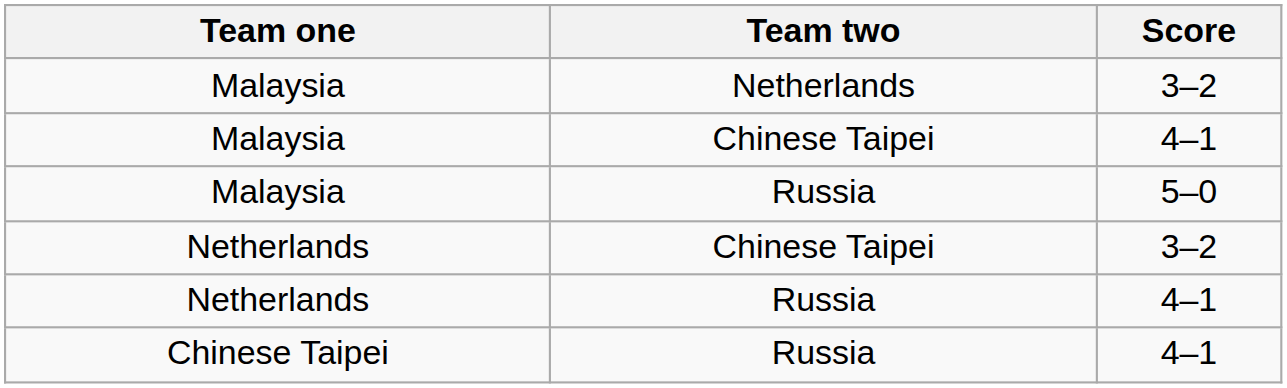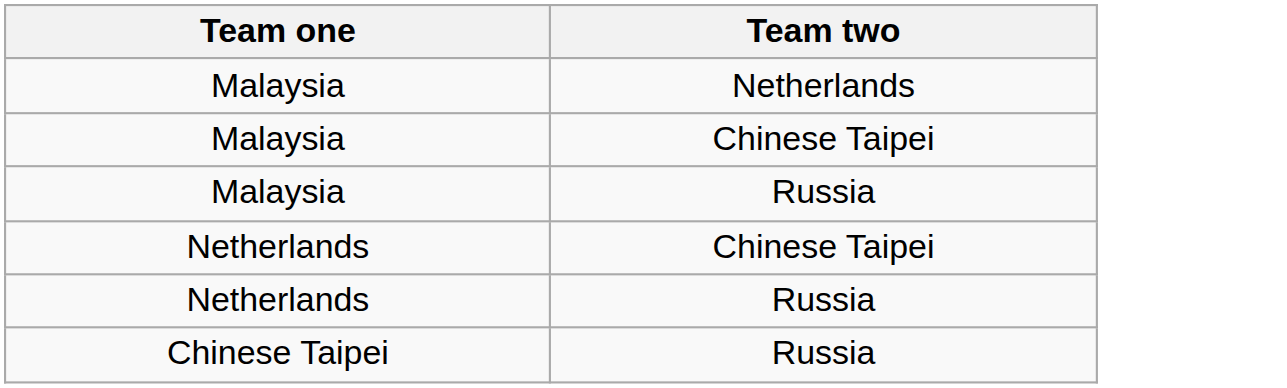 <table class="wikitable" style="text-align: center">
 <tr>
 <th width=250>Team one</th>
 <th width=250>Team two</th>
-<th width=80>Score</th>
 </tr>
 <tr>
 <td> Malaysia</td>
 <td> Netherlands</td>
-<td>3–2</td>
 </tr>
 <tr>
 <td> Malaysia</td>
 <td> Chinese Taipei</td>
-<td>4–1</td>
 </tr>
 <tr>
 <td> Malaysia</td>
 <td> Russia</td>
-<td>5–0</td>
 </tr>
 <tr>
 <td> Netherlands</td>
 <td> Chinese Taipei</td>
-<td>3–2</td>
 </tr>
 <tr>
 <td> Netherlands</td>
 <td> Russia</td>
-<td>4–1</td>
 </tr>
 <tr>
 <td> Chinese Taipei</td>
 <td> Russia</td>
-<td>4–1</td>
 </tr>
 </table>
